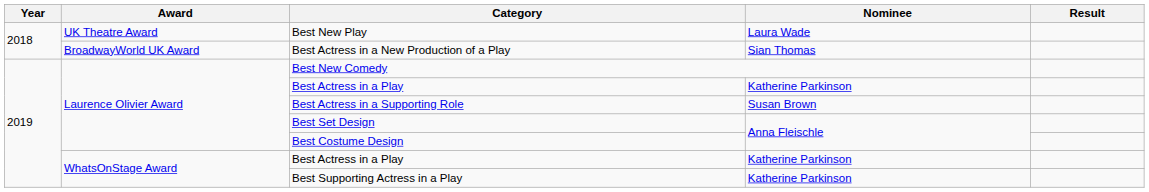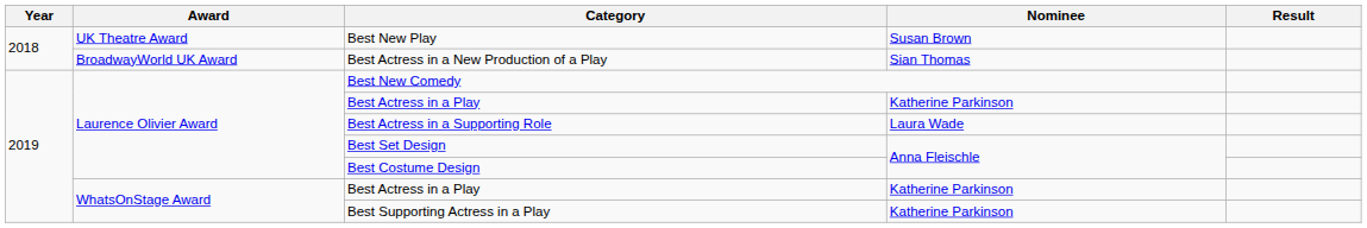 <table class="wikitable" style="width: 100%;">
 <tr>
 <th style="width: 5%;">Year</th>
 <th style="width: 20%;">Award</th>
 <th style="width: 40%;">Category</th>
 <th style="width: 25%;">Nominee</th>
 <th style="width: 10%;">Result</th>
 </tr>
 <tr>
 <td rowspan="2">2018</td>
 <td><a href='#'>UK Theatre Award</a></td>
 <td>Best New Play</td>
-<td><a href='#'>Laura Wade</a></td>
+<td><a href='#'>Susan Brown</a></td>
 <td></td>
 </tr>
 <tr>
 <td><a href='#'>BroadwayWorld UK Award</a></td>
 <td>Best Actress in a New Production of a Play</td>
 <td><a href='#'>Sian Thomas</a></td>
 <td></td>
 </tr>
 <tr>
 <td rowspan="8">2019</td>
 <td rowspan="5"><a href='#'>Laurence Olivier Award</a></td>
 <td colspan="2"><a href='#'>Best New Comedy</a></td>
 <td></td>
 </tr>
 <tr>
 <td><a href='#'>Best Actress in a Play</a></td>
 <td><a href='#'>Katherine Parkinson</a></td>
 <td></td>
 </tr>
 <tr>
 <td><a href='#'>Best Actress in a Supporting Role</a></td>
-<td><a href='#'>Susan Brown</a></td>
+<td><a href='#'>Laura Wade</a></td>
 <td></td>
 </tr>
 <tr>
 <td><a href='#'>Best Set Design</a></td>
 <td rowspan="2"><a href='#'>Anna Fleischle</a></td>
 <td></td>
 </tr>
 <tr>
 <td><a href='#'>Best Costume Design</a></td>
 <td></td>
 </tr>
 <tr>
 <td rowspan="2"><a href='#'>WhatsOnStage Award</a></td>
 <td>Best Actress in a Play</td>
 <td><a href='#'>Katherine Parkinson</a></td>
 <td></td>
 </tr>
 <tr>
 <td>Best Supporting Actress in a Play</td>
 <td><a href='#'>Katherine Parkinson</a></td>
 <td></td>
 </tr>
 </table>
